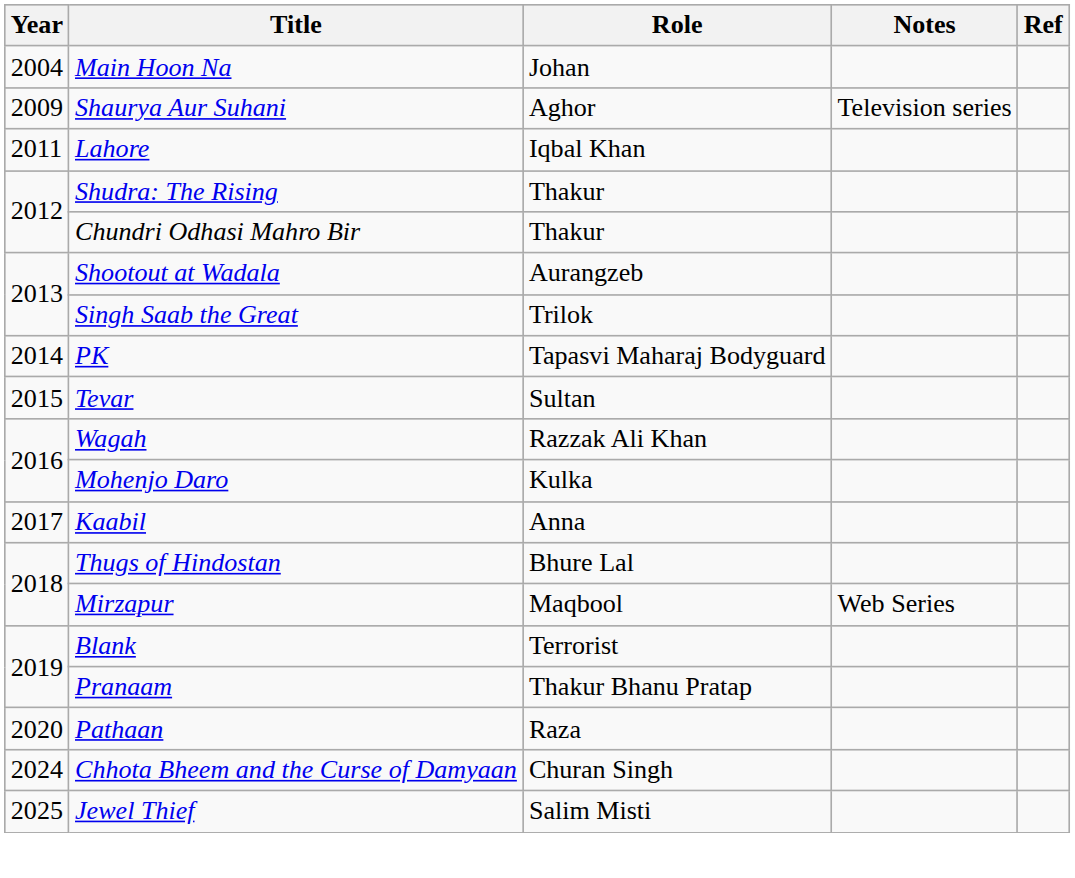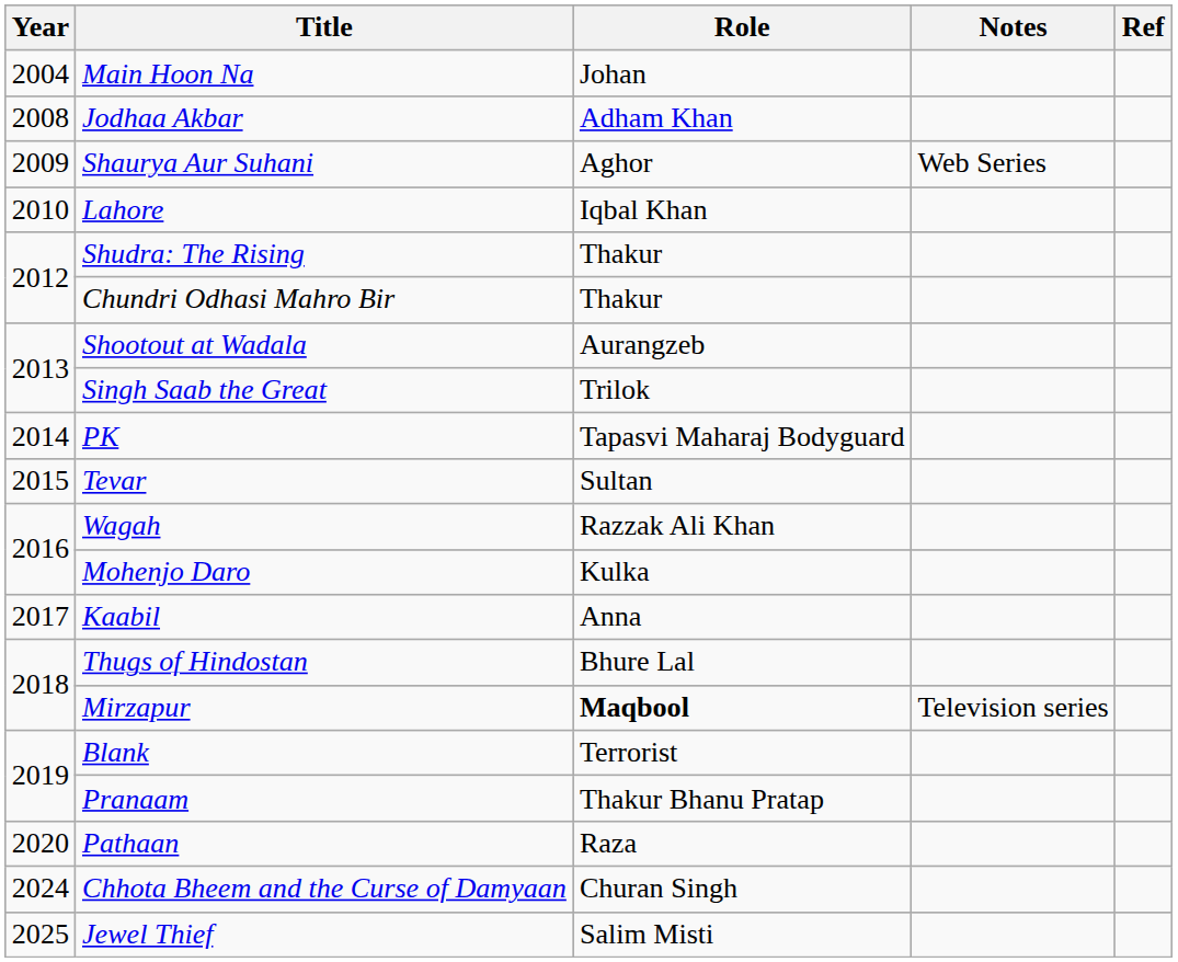 <table class="wikitable">
 <tr>
 <th>Year</th>
 <th>Title</th>
 <th>Role</th>
 <th>Notes</th>
 <th>Ref</th>
 </tr>
 <tr>
 <td>2004</td>
 <td><em><a href='#'>Main Hoon Na</a></em></td>
 <td>Johan</td>
 <td></td>
 <td></td>
 </tr>
 <tr>
+<td>2008</td>
+<td><em><a href='#'>Jodhaa Akbar</a></em></td>
+<td><a href='#'>Adham Khan</a></td>
+<td></td>
+<td></td>
+</tr>
+<tr>
 <td>2009</td>
 <td><em><a href='#'>Shaurya Aur Suhani</a></em></td>
 <td>Aghor</td>
-<td>Television series</td>
+<td>Web Series</td>
 <td></td>
 </tr>
 <tr>
-<td>2011</td>
+<td>2010</td>
 <td><a href='#'><em>Lahore</em></a></td>
 <td>Iqbal Khan</td>
 <td></td>
 <td></td>
 </tr>
 <tr>
 <td rowspan="2">2012</td>
 <td><em><a href='#'>Shudra: The Rising</a></em></td>
 <td>Thakur</td>
 <td></td>
 <td></td>
 </tr>
 <tr>
 <td><em>Chundri Odhasi Mahro Bir</em></td>
 <td>Thakur</td>
 <td></td>
 <td></td>
 </tr>
 <tr>
 <td rowspan="2">2013</td>
 <td><em><a href='#'>Shootout at Wadala</a></em></td>
 <td>Aurangzeb</td>
 <td></td>
 <td></td>
 </tr>
 <tr>
 <td><em><a href='#'>Singh Saab the Great</a></em></td>
 <td>Trilok</td>
 <td></td>
 <td></td>
 </tr>
 <tr>
 <td>2014</td>
 <td><a href='#'><em>PK</em></a></td>
 <td>Tapasvi Maharaj Bodyguard</td>
 <td></td>
 <td></td>
 </tr>
 <tr>
 <td>2015</td>
 <td><em><a href='#'>Tevar</a></em></td>
 <td>Sultan</td>
 <td></td>
 <td></td>
 </tr>
 <tr>
 <td rowspan="2">2016</td>
 <td><a href='#'><em>Wagah</em></a></td>
 <td>Razzak Ali Khan</td>
 <td></td>
 <td></td>
 </tr>
 <tr>
 <td><a href='#'><em>Mohenjo Daro</em></a></td>
 <td>Kulka</td>
 <td></td>
 <td></td>
 </tr>
 <tr>
 <td>2017</td>
 <td><em><a href='#'>Kaabil</a></em></td>
 <td>Anna</td>
 <td></td>
 <td></td>
 </tr>
 <tr>
 <td rowspan="2">2018</td>
 <td><em><a href='#'>Thugs of Hindostan</a></em></td>
 <td>Bhure Lal</td>
 <td></td>
 <td></td>
 </tr>
 <tr>
 <td><a href='#'><em>Mirzapur</em></a></td>
-<td>Maqbool</td>
-<td>Web Series</td>
+<td><strong>Maqbool</strong></td>
+<td>Television series</td>
 <td></td>
 </tr>
 <tr>
 <td rowspan="2">2019</td>
 <td><em><a href='#'>Blank</a></em></td>
 <td>Terrorist</td>
 <td></td>
 <td></td>
 </tr>
 <tr>
 <td><em><a href='#'>Pranaam</a></em></td>
 <td>Thakur Bhanu Pratap</td>
 <td></td>
 <td></td>
 </tr>
 <tr>
 <td>2020</td>
 <td><a href='#'><em>Pathaan</em></a></td>
 <td>Raza</td>
 <td></td>
 <td></td>
 </tr>
 <tr>
 <td>2024</td>
 <td><em><a href='#'>Chhota Bheem and the Curse of Damyaan</a></em></td>
 <td>Churan Singh</td>
 <td></td>
 <td></td>
 </tr>
 <tr>
 <td>2025</td>
 <td><a href='#'><em>Jewel Thief</em></a></td>
 <td>Salim Misti</td>
 <td></td>
 <td></td>
 </tr>
 </table>
